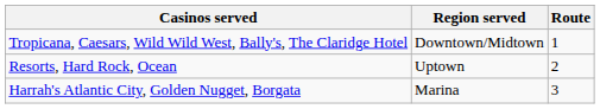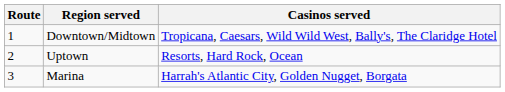 <table class="wikitable">
 <tr>
+<th>Route</th>
+<th>Region served</th>
 <th>Casinos served</th>
-<th>Region served</th>
-<th>Route</th>
 </tr>
 <tr>
+<td>1</td>
+<td>Downtown/Midtown</td>
 <td><a href='#'>Tropicana</a>, <a href='#'>Caesars</a>, <a href='#'>Wild Wild West</a>, <a href='#'>Bally's</a>, <a href='#'>The Claridge Hotel</a></td>
-<td>Downtown/Midtown</td>
-<td>1</td>
 </tr>
 <tr>
+<td>2</td>
+<td>Uptown</td>
 <td><a href='#'>Resorts</a>, <a href='#'>Hard Rock</a>, <a href='#'>Ocean</a></td>
-<td>Uptown</td>
-<td>2</td>
 </tr>
 <tr>
+<td>3</td>
+<td>Marina</td>
 <td><a href='#'>Harrah's Atlantic City</a>, <a href='#'>Golden Nugget</a>, <a href='#'>Borgata</a></td>
-<td>Marina</td>
-<td>3</td>
 </tr>
 </table>
